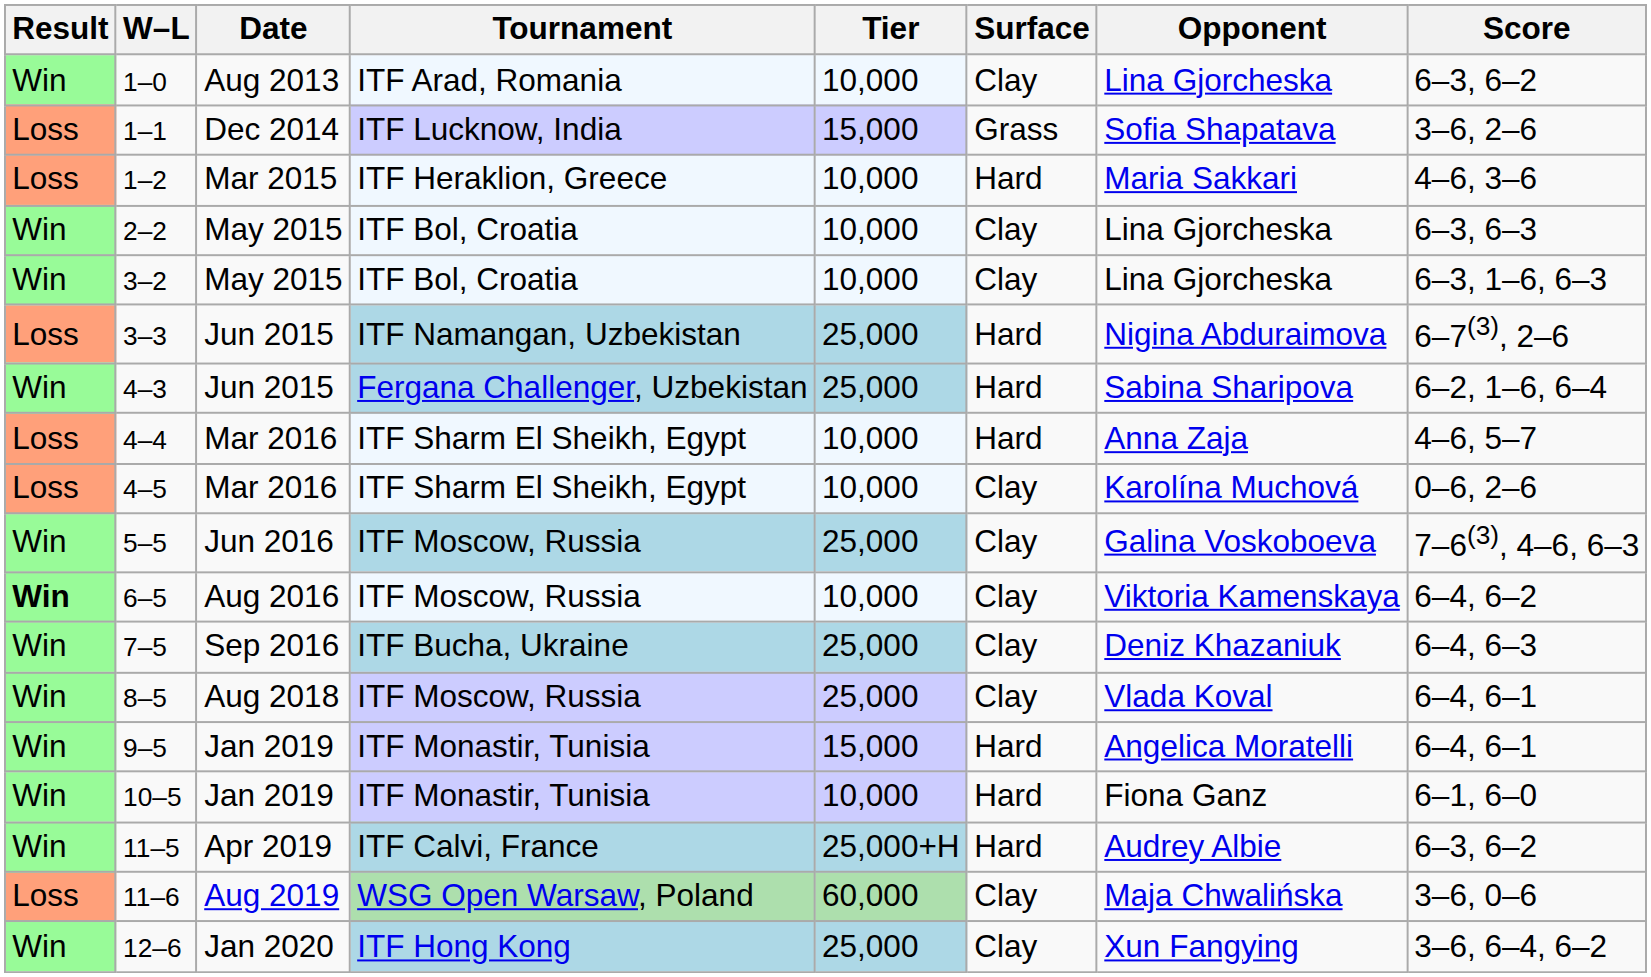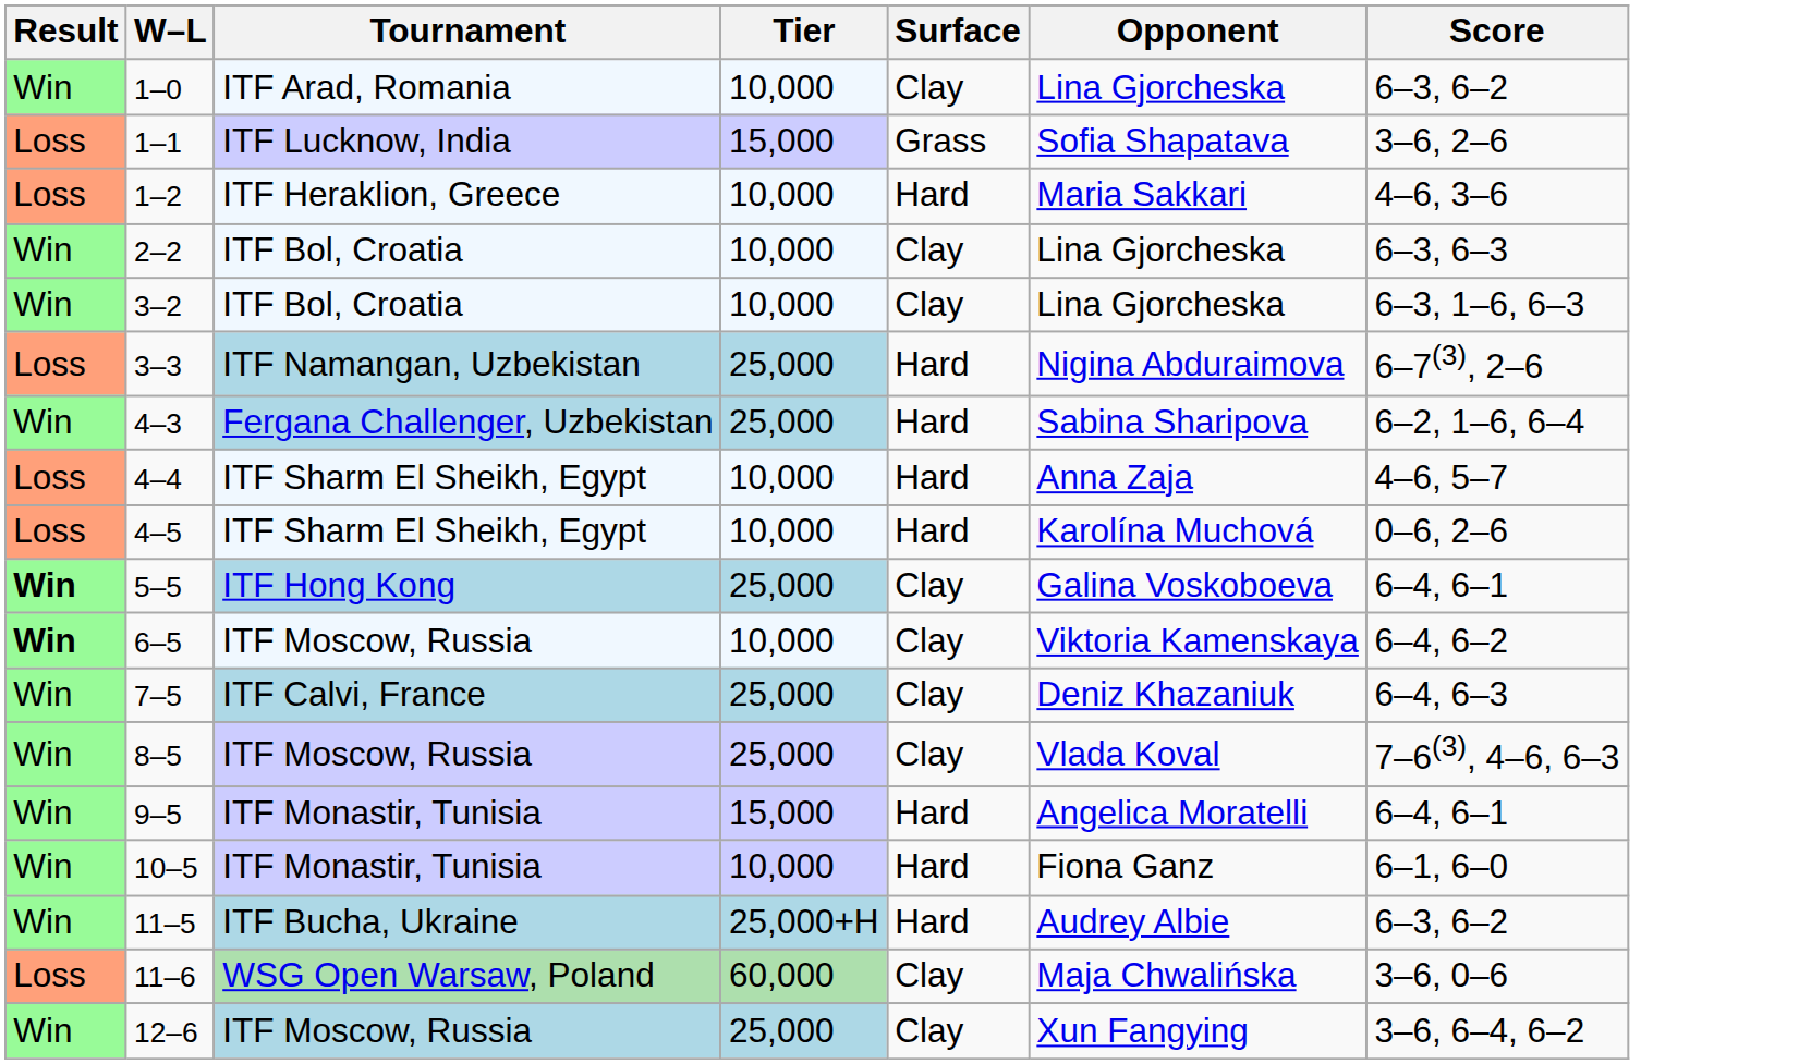 <table class="sortable wikitable">
 <tr>
 <th>Result</th>
 <th class="unsortable">W–L</th>
-<th>Date</th>
 <th>Tournament</th>
 <th>Tier</th>
 <th>Surface</th>
 <th>Opponent</th>
 <th class="unsortable">Score</th>
 </tr>
 <tr>
 <td style="background:#98fb98;">Win</td>
 <td><small>1–0</small></td>
-<td>Aug 2013</td>
 <td style="background:#f0f8ff;">ITF Arad, Romania</td>
 <td style="background:#f0f8ff;">10,000</td>
 <td>Clay</td>
 <td> <a href='#'>Lina Gjorcheska</a></td>
 <td>6–3, 6–2</td>
 </tr>
 <tr>
 <td style="background:#ffa07a;">Loss</td>
 <td><small>1–1</small></td>
-<td>Dec 2014</td>
 <td style="background:#ccccff;">ITF Lucknow, India</td>
 <td style="background:#ccccff;">15,000</td>
 <td>Grass</td>
 <td> <a href='#'>Sofia Shapatava</a></td>
 <td>3–6, 2–6</td>
 </tr>
 <tr>
 <td style="background:#ffa07a;">Loss</td>
 <td><small>1–2</small></td>
-<td>Mar 2015</td>
 <td style="background:#f0f8ff;">ITF Heraklion, Greece</td>
 <td style="background:#f0f8ff;">10,000</td>
 <td>Hard</td>
 <td> <a href='#'>Maria Sakkari</a></td>
 <td>4–6, 3–6</td>
 </tr>
 <tr>
 <td style="background:#98fb98;">Win</td>
 <td><small>2–2</small></td>
-<td>May 2015</td>
 <td style="background:#f0f8ff;">ITF Bol, Croatia</td>
 <td style="background:#f0f8ff;">10,000</td>
 <td>Clay</td>
 <td> Lina Gjorcheska</td>
 <td>6–3, 6–3</td>
 </tr>
 <tr>
 <td style="background:#98fb98;">Win</td>
 <td><small>3–2</small></td>
-<td>May 2015</td>
 <td style="background:#f0f8ff;">ITF Bol, Croatia</td>
 <td style="background:#f0f8ff;">10,000</td>
 <td>Clay</td>
 <td> Lina Gjorcheska</td>
 <td>6–3, 1–6, 6–3</td>
 </tr>
 <tr>
 <td style="background:#ffa07a;">Loss</td>
 <td><small>3–3</small></td>
-<td>Jun 2015</td>
 <td style="background:lightblue;">ITF Namangan, Uzbekistan</td>
 <td style="background:lightblue;">25,000</td>
 <td>Hard</td>
 <td> <a href='#'>Nigina Abduraimova</a></td>
 <td>6–7<sup>(3)</sup>, 2–6</td>
 </tr>
 <tr>
 <td style="background:#98fb98;">Win</td>
 <td><small>4–3</small></td>
-<td>Jun 2015</td>
 <td style="background:lightblue;"><a href='#'>Fergana Challenger</a>, Uzbekistan</td>
 <td style="background:lightblue;">25,000</td>
 <td>Hard</td>
 <td> <a href='#'>Sabina Sharipova</a></td>
 <td>6–2, 1–6, 6–4</td>
 </tr>
 <tr>
 <td style="background:#ffa07a;">Loss</td>
 <td><small>4–4</small></td>
-<td>Mar 2016</td>
 <td style="background:#f0f8ff;">ITF Sharm El Sheikh, Egypt</td>
 <td style="background:#f0f8ff;">10,000</td>
 <td>Hard</td>
 <td> <a href='#'>Anna Zaja</a></td>
 <td>4–6, 5–7</td>
 </tr>
 <tr>
 <td style="background:#ffa07a;">Loss</td>
 <td><small>4–5</small></td>
-<td>Mar 2016</td>
 <td style="background:#f0f8ff;">ITF Sharm El Sheikh, Egypt</td>
 <td style="background:#f0f8ff;">10,000</td>
-<td>Clay</td>
+<td>Hard</td>
 <td> <a href='#'>Karolína Muchová</a></td>
 <td>0–6, 2–6</td>
 </tr>
 <tr>
-<td style="background:#98fb98;">Win</td>
+<td style="background:#98fb98;"><strong>Win</strong></td>
 <td><small>5–5</small></td>
-<td>Jun 2016</td>
-<td style="background:lightblue;">ITF Moscow, Russia</td>
+<td style="background:lightblue;"><a href='#'>ITF Hong Kong</a></td>
 <td style="background:lightblue;">25,000</td>
 <td>Clay</td>
 <td> <a href='#'>Galina Voskoboeva</a></td>
-<td>7–6<sup>(3)</sup>, 4–6, 6–3</td>
+<td>6–4, 6–1</td>
 </tr>
 <tr>
 <td style="background:#98fb98;"><strong>Win</strong></td>
 <td><small>6–5</small></td>
-<td>Aug 2016</td>
 <td style="background:#f0f8ff;">ITF Moscow, Russia</td>
 <td style="background:#f0f8ff;">10,000</td>
 <td>Clay</td>
 <td> <a href='#'>Viktoria Kamenskaya</a></td>
 <td>6–4, 6–2</td>
 </tr>
 <tr>
 <td style="background:#98fb98;">Win</td>
 <td><small>7–5</small></td>
-<td>Sep 2016</td>
-<td style="background:lightblue;">ITF Bucha, Ukraine</td>
+<td style="background:lightblue;">ITF Calvi, France</td>
 <td style="background:lightblue;">25,000</td>
 <td>Clay</td>
 <td> <a href='#'>Deniz Khazaniuk</a></td>
 <td>6–4, 6–3</td>
 </tr>
 <tr>
 <td style="background:#98fb98;">Win</td>
 <td><small>8–5</small></td>
-<td>Aug 2018</td>
 <td style="background:#ccf;">ITF Moscow, Russia</td>
 <td style="background:#ccf;">25,000</td>
 <td>Clay</td>
 <td> <a href='#'>Vlada Koval</a></td>
-<td>6–4, 6–1</td>
+<td>7–6<sup>(3)</sup>, 4–6, 6–3</td>
 </tr>
 <tr>
 <td style="background:#98fb98;">Win</td>
 <td><small>9–5</small></td>
-<td>Jan 2019</td>
 <td style="background:#ccf;">ITF Monastir, Tunisia</td>
 <td style="background:#ccf;">15,000</td>
 <td>Hard</td>
 <td> <a href='#'>Angelica Moratelli</a></td>
 <td>6–4, 6–1</td>
 </tr>
 <tr>
 <td style="background:#98fb98;">Win</td>
 <td><small>10–5</small></td>
-<td>Jan 2019</td>
 <td style="background:#ccf;">ITF Monastir, Tunisia</td>
 <td style="background:#ccf;">10,000</td>
 <td>Hard</td>
 <td> Fiona Ganz</td>
 <td>6–1, 6–0</td>
 </tr>
 <tr>
 <td style="background:#98fb98;">Win</td>
 <td><small>11–5</small></td>
-<td>Apr 2019</td>
-<td style="background:lightblue;">ITF Calvi, France</td>
+<td style="background:lightblue;">ITF Bucha, Ukraine</td>
 <td style="background:lightblue;">25,000+H</td>
 <td>Hard</td>
 <td> <a href='#'>Audrey Albie</a></td>
 <td>6–3, 6–2</td>
 </tr>
 <tr>
 <td style="background:#ffa07a;">Loss</td>
 <td><small>11–6</small></td>
-<td><a href='#'>Aug 2019</a></td>
 <td style="background:#addfad;"><a href='#'>WSG Open Warsaw</a>, Poland</td>
 <td style="background:#addfad;">60,000</td>
 <td>Clay</td>
 <td> <a href='#'>Maja Chwalińska</a></td>
 <td>3–6, 0–6</td>
 </tr>
 <tr>
 <td style="background:#98fb98;">Win</td>
 <td><small>12–6</small></td>
-<td>Jan 2020</td>
-<td style="background:lightblue;"><a href='#'>ITF Hong Kong</a></td>
+<td style="background:lightblue;">ITF Moscow, Russia</td>
 <td style="background:lightblue;">25,000</td>
 <td>Clay</td>
 <td> <a href='#'>Xun Fangying</a></td>
 <td>3–6, 6–4, 6–2</td>
 </tr>
 </table>
